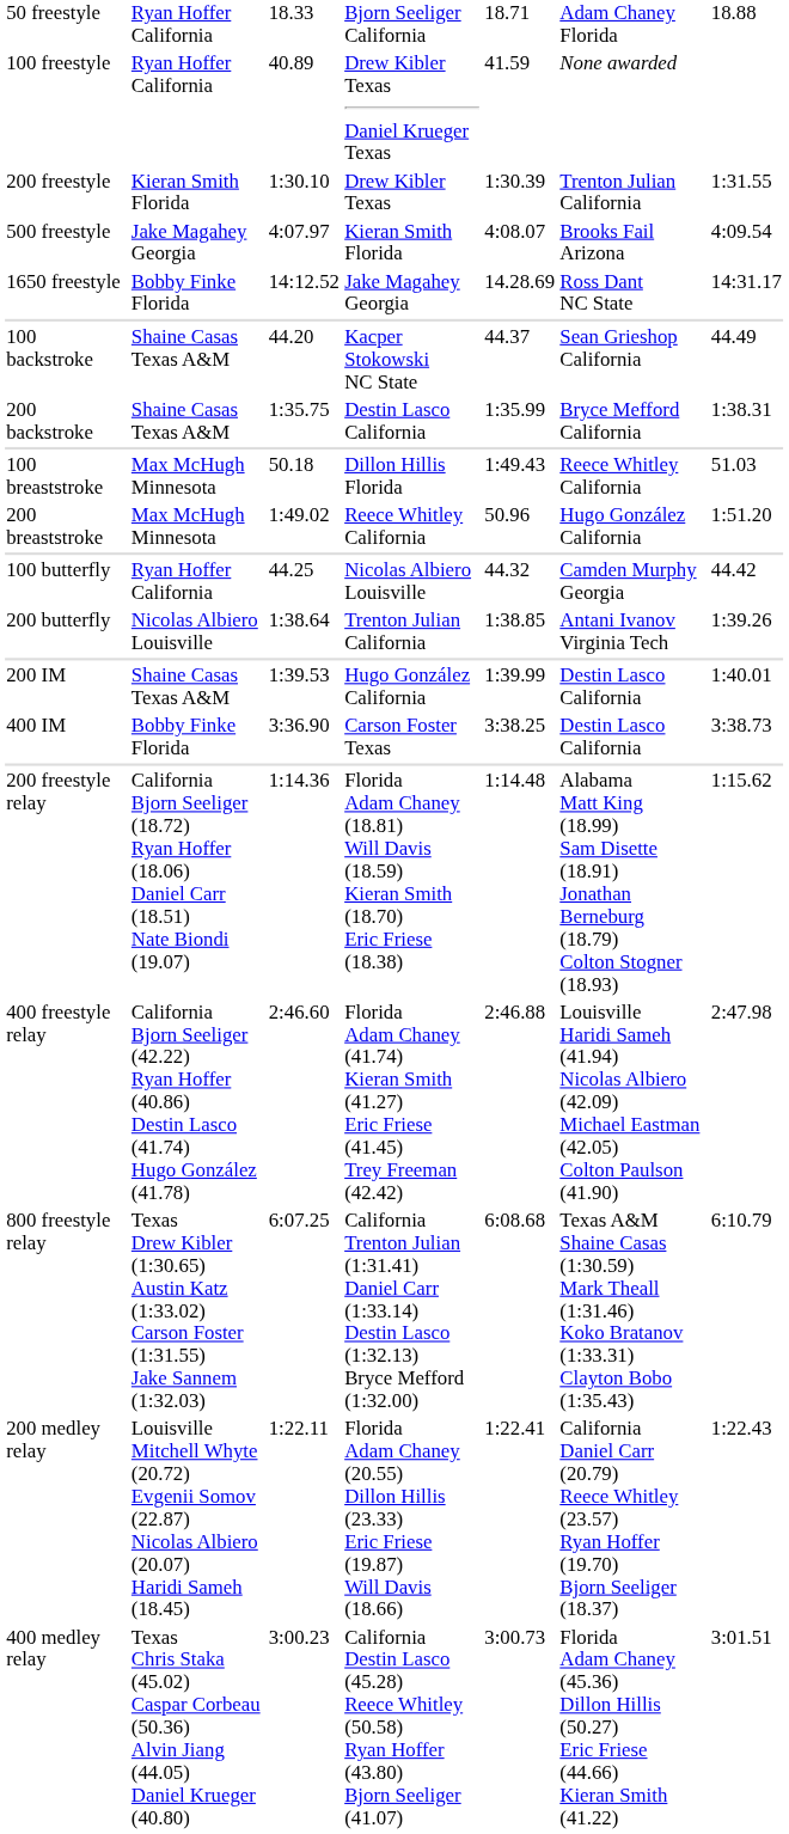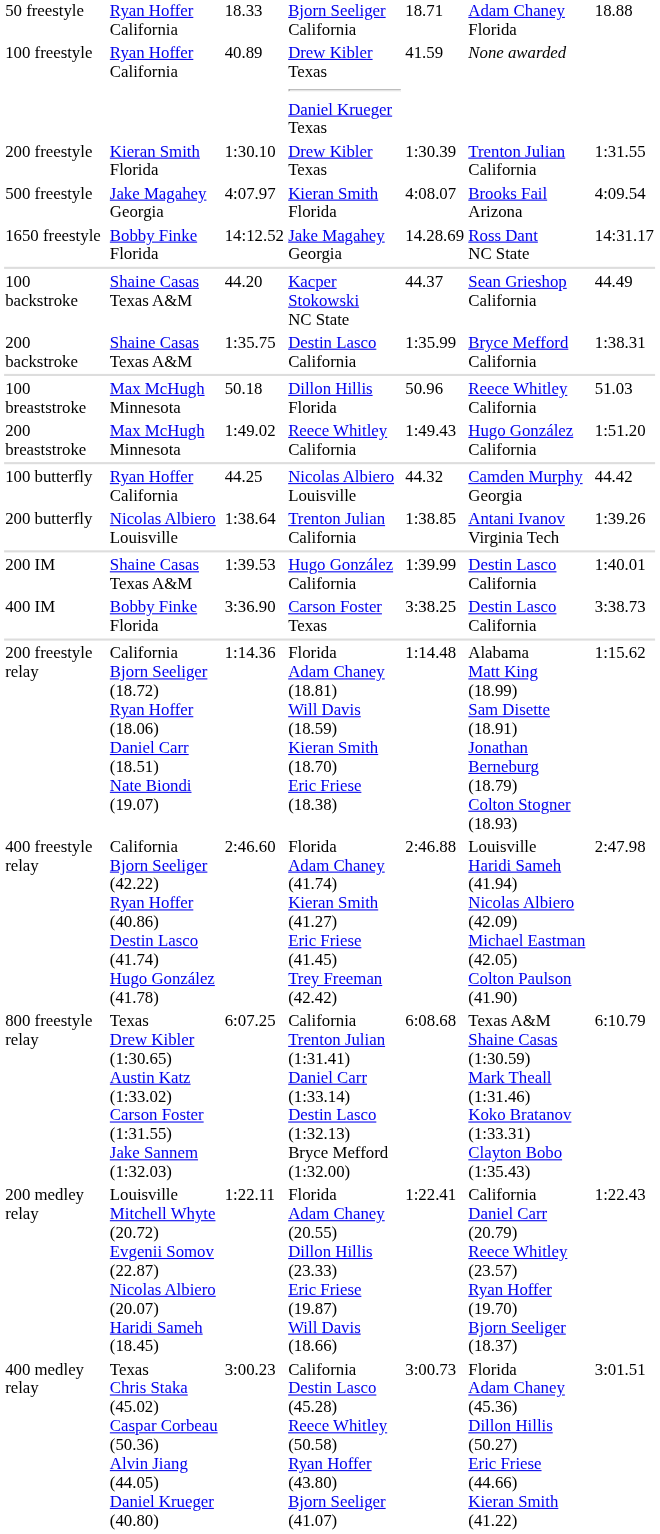 <table>
 <tr valign="top">
 <td>50 freestyle</td>
 <td><a href='#'>Ryan Hoffer</a><br>California</td>
 <td>18.33</td>
 <td><a href='#'>Bjorn Seeliger</a><br>California</td>
 <td>18.71</td>
 <td><a href='#'>Adam Chaney</a><br>Florida</td>
 <td>18.88</td>
 </tr>
 <tr valign="top">
 <td>100 freestyle</td>
 <td><a href='#'>Ryan Hoffer</a><br>California</td>
 <td>40.89</td>
 <td><a href='#'>Drew Kibler</a><br>Texas<hr><a href='#'>Daniel Krueger</a><br>Texas</td>
 <td>41.59</td>
 <td colspan=2><em>None awarded</em></td>
 </tr>
 <tr valign="top">
 <td>200 freestyle</td>
 <td><a href='#'>Kieran Smith</a><br>Florida</td>
 <td>1:30.10</td>
 <td><a href='#'>Drew Kibler</a><br>Texas</td>
 <td>1:30.39</td>
 <td><a href='#'>Trenton Julian</a><br>California</td>
 <td>1:31.55</td>
 </tr>
 <tr valign="top">
 <td>500 freestyle</td>
 <td><a href='#'>Jake Magahey</a><br>Georgia</td>
 <td>4:07.97</td>
 <td><a href='#'>Kieran Smith</a><br>Florida</td>
 <td>4:08.07</td>
 <td><a href='#'>Brooks Fail</a><br>Arizona</td>
 <td>4:09.54</td>
 </tr>
 <tr valign="top">
 <td>1650 freestyle</td>
 <td><a href='#'>Bobby Finke</a><br>Florida</td>
 <td>14:12.52</td>
 <td><a href='#'>Jake Magahey</a><br>Georgia</td>
 <td>14.28.69</td>
 <td><a href='#'>Ross Dant</a><br>NC State</td>
 <td>14:31.17</td>
 </tr>
 <tr style="background:#ddd;">
 <td colspan=10></td>
 </tr>
 <tr valign="top">
 <td>100 backstroke</td>
 <td><a href='#'>Shaine Casas</a><br>Texas A&M</td>
 <td>44.20</td>
 <td><a href='#'>Kacper Stokowski</a><br>NC State</td>
 <td>44.37</td>
 <td><a href='#'>Sean Grieshop</a><br> California</td>
 <td>44.49</td>
 </tr>
 <tr valign="top">
 <td>200 backstroke</td>
 <td><a href='#'>Shaine Casas</a><br>Texas A&M</td>
 <td>1:35.75</td>
 <td><a href='#'>Destin Lasco</a><br>California</td>
 <td>1:35.99</td>
 <td><a href='#'>Bryce Mefford</a><br>California</td>
 <td>1:38.31</td>
 </tr>
 <tr style="background:#ddd;">
 <td colspan=10></td>
 </tr>
 <tr valign="top">
 <td>100 breaststroke</td>
 <td><a href='#'>Max McHugh</a><br>Minnesota</td>
 <td>50.18</td>
 <td><a href='#'>Dillon Hillis</a><br>Florida</td>
-<td>1:49.43</td>
+<td>50.96</td>
 <td><a href='#'>Reece Whitley</a><br>California</td>
 <td>51.03</td>
 </tr>
 <tr valign="top">
 <td>200 breaststroke</td>
 <td><a href='#'>Max McHugh</a><br>Minnesota</td>
 <td>1:49.02</td>
 <td><a href='#'>Reece Whitley</a><br>California</td>
-<td>50.96</td>
+<td>1:49.43</td>
 <td><a href='#'>Hugo González</a><br>California</td>
 <td>1:51.20</td>
 </tr>
 <tr style="background:#ddd;">
 <td colspan=10></td>
 </tr>
 <tr valign="top">
 <td>100 butterfly</td>
 <td><a href='#'>Ryan Hoffer</a><br>California</td>
 <td>44.25</td>
 <td><a href='#'>Nicolas Albiero</a><br>Louisville</td>
 <td>44.32</td>
 <td><a href='#'>Camden Murphy</a><br>Georgia</td>
 <td>44.42</td>
 </tr>
 <tr valign="top">
 <td>200 butterfly</td>
 <td><a href='#'>Nicolas Albiero</a><br>Louisville</td>
 <td>1:38.64</td>
 <td><a href='#'>Trenton Julian</a><br>California</td>
 <td>1:38.85</td>
 <td><a href='#'>Antani Ivanov</a><br>Virginia Tech</td>
 <td>1:39.26</td>
 </tr>
 <tr style="background:#ddd;">
 <td colspan=10></td>
 </tr>
 <tr valign="top">
 <td>200 IM</td>
 <td><a href='#'>Shaine Casas</a><br>Texas A&M</td>
 <td>1:39.53</td>
 <td><a href='#'>Hugo González</a><br>California</td>
 <td>1:39.99</td>
 <td><a href='#'>Destin Lasco</a><br>California</td>
 <td>1:40.01</td>
 </tr>
 <tr valign="top">
 <td>400 IM</td>
 <td><a href='#'>Bobby Finke</a><br> Florida</td>
 <td>3:36.90</td>
 <td><a href='#'>Carson Foster</a><br>Texas</td>
 <td>3:38.25</td>
 <td><a href='#'>Destin Lasco</a><br>California</td>
 <td>3:38.73</td>
 </tr>
 <tr style="background:#ddd;">
 <td colspan=10></td>
 </tr>
 <tr valign="top">
 <td>200 freestyle relay</td>
 <td>California<br><a href='#'>Bjorn Seeliger</a> (18.72)<br><a href='#'>Ryan Hoffer</a> (18.06) <br><a href='#'>Daniel Carr</a> (18.51) <br> <a href='#'>Nate Biondi</a> (19.07)</td>
 <td>1:14.36</td>
 <td>Florida<br><a href='#'>Adam Chaney</a> (18.81)<br><a href='#'>Will Davis</a> (18.59)<br><a href='#'>Kieran Smith</a> (18.70)<br><a href='#'>Eric Friese</a> (18.38)</td>
 <td>1:14.48</td>
 <td>Alabama<br><a href='#'>Matt King</a> (18.99)<br><a href='#'>Sam Disette</a> (18.91)<br><a href='#'>Jonathan Berneburg</a> (18.79) <br><a href='#'>Colton Stogner</a> (18.93)</td>
 <td>1:15.62</td>
 </tr>
 <tr valign="top">
 <td>400 freestyle relay</td>
 <td>California<br><a href='#'>Bjorn Seeliger</a> (42.22)<br><a href='#'>Ryan Hoffer</a> (40.86)<br><a href='#'>Destin Lasco</a> (41.74) <br><a href='#'>Hugo González</a> (41.78)</td>
 <td>2:46.60</td>
 <td>Florida<br><a href='#'>Adam Chaney</a> (41.74)<br><a href='#'>Kieran Smith</a> (41.27)<br><a href='#'>Eric Friese</a> (41.45)<br><a href='#'>Trey Freeman</a> (42.42)</td>
 <td>2:46.88</td>
 <td>Louisville<br><a href='#'>Haridi Sameh</a> (41.94) <br> <a href='#'>Nicolas Albiero</a> (42.09) <br> <a href='#'>Michael Eastman</a> (42.05) <br> <a href='#'>Colton Paulson</a> (41.90)</td>
 <td>2:47.98</td>
 </tr>
 <tr valign="top">
 <td>800 freestyle relay</td>
 <td>Texas<br><a href='#'>Drew Kibler</a> (1:30.65)<br><a href='#'>Austin Katz</a> (1:33.02)<br><a href='#'>Carson Foster</a> (1:31.55)<br><a href='#'>Jake Sannem</a> (1:32.03)</td>
 <td>6:07.25</td>
 <td>California<br><a href='#'>Trenton Julian</a> (1:31.41)<br><a href='#'>Daniel Carr</a> (1:33.14)<br><a href='#'>Destin Lasco</a> (1:32.13)<br>Bryce Mefford (1:32.00)</td>
 <td>6:08.68</td>
 <td>Texas A&M<br><a href='#'>Shaine Casas</a> (1:30.59)<br><a href='#'>Mark Theall</a> (1:31.46)<br><a href='#'>Koko Bratanov</a> (1:33.31)<br><a href='#'>Clayton Bobo</a> (1:35.43)</td>
 <td>6:10.79</td>
 </tr>
 <tr valign="top">
 <td>200 medley relay</td>
 <td>Louisville<br><a href='#'>Mitchell Whyte</a> (20.72)<br><a href='#'>Evgenii Somov</a> (22.87) <br> <a href='#'>Nicolas Albiero</a> (20.07) <br> <a href='#'>Haridi Sameh</a> (18.45)</td>
 <td>1:22.11</td>
 <td>Florida<br><a href='#'>Adam Chaney</a> (20.55)<br><a href='#'>Dillon Hillis</a> (23.33) <br> <a href='#'>Eric Friese</a> (19.87)<br> <a href='#'>Will Davis</a> (18.66)</td>
 <td>1:22.41</td>
 <td>California<br><a href='#'>Daniel Carr</a> (20.79)<br> <a href='#'>Reece Whitley</a> (23.57) <br> <a href='#'>Ryan Hoffer</a> (19.70) <br><a href='#'>Bjorn Seeliger</a> (18.37)</td>
 <td>1:22.43</td>
 </tr>
 <tr valign="top">
 <td>400 medley relay</td>
 <td>Texas<br><a href='#'>Chris Staka</a> (45.02)<br><a href='#'>Caspar Corbeau</a> (50.36)<br><a href='#'>Alvin Jiang</a> (44.05)<br><a href='#'>Daniel Krueger</a> (40.80)</td>
 <td>3:00.23</td>
 <td>California<br><a href='#'>Destin Lasco</a> (45.28)<br><a href='#'>Reece Whitley</a> (50.58) <br> <a href='#'>Ryan Hoffer</a> (43.80)<br> <a href='#'>Bjorn Seeliger</a> (41.07)</td>
 <td>3:00.73</td>
 <td>Florida<br><a href='#'>Adam Chaney</a> (45.36)<br><a href='#'>Dillon Hillis</a> (50.27) <br> <a href='#'>Eric Friese</a> (44.66)<br> <a href='#'>Kieran Smith</a> (41.22)</td>
 <td>3:01.51</td>
 </tr>
 </table>
